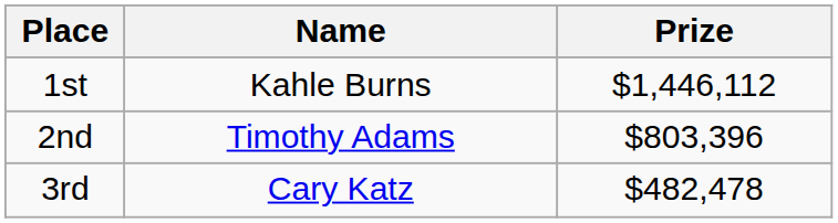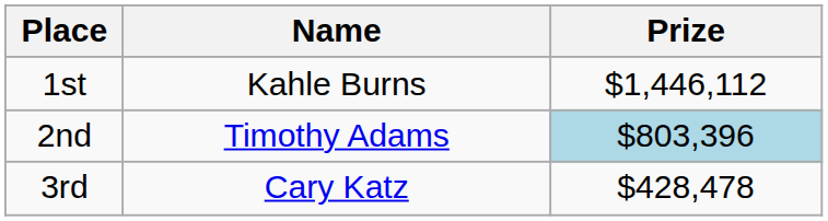 <table class="wikitable">
 <tr>
 <th style="width:50px;">Place</th>
 <th style="width:200px;">Name</th>
 <th style="width:125px;">Prize</th>
 </tr>
 <tr>
 <td style="text-align:center;">1st</td>
 <td style="text-align:center;"> Kahle Burns</td>
 <td style="text-align:center;">$1,446,112</td>
 </tr>
 <tr>
 <td style="text-align:center;">2nd</td>
 <td style="text-align:center;"> <a href='#'>Timothy Adams</a></td>
-<td style="text-align:center;">$803,396</td>
+<td style="background: lightblue; text-align:center;">$803,396</td>
 </tr>
 <tr>
 <td style="text-align:center;">3rd</td>
 <td style="text-align:center;"> <a href='#'>Cary Katz</a></td>
-<td style="text-align:center;">$482,478</td>
+<td style="text-align:center;">$428,478</td>
 </tr>
 </table>
